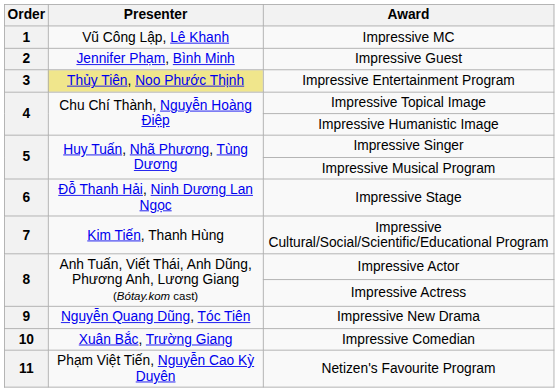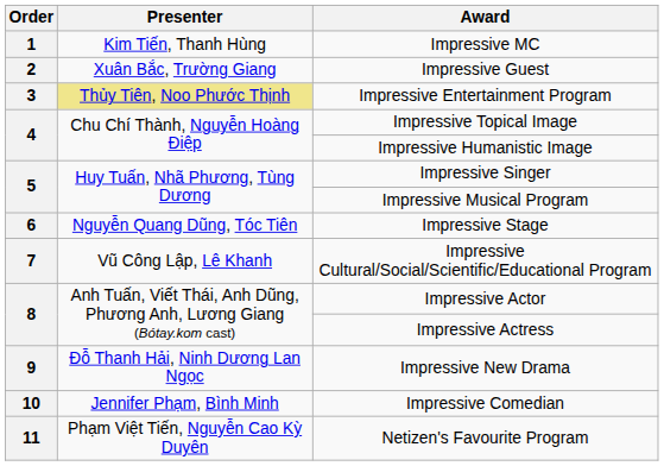 <table class="wikitable" style="text-align:center; width:72.4%;">
 <tr>
 <th>Order</th>
 <th>Presenter</th>
 <th>Award</th>
 </tr>
 <tr>
 <th>1</th>
-<td>Vũ Công Lập, <a href='#'>Lê Khanh</a></td>
+<td><a href='#'>Kim Tiến</a>, Thanh Hùng</td>
 <td>Impressive MC</td>
 </tr>
 <tr>
 <th>2</th>
-<td><a href='#'>Jennifer Phạm</a>, <a href='#'>Bình Minh</a></td>
+<td><a href='#'>Xuân Bắc</a>, <a href='#'>Trường Giang</a></td>
 <td>Impressive Guest</td>
 </tr>
 <tr>
 <th>3</th>
 <td style="background: khaki;"><a href='#'>Thủy Tiên</a>, <a href='#'>Noo Phước Thịnh</a></td>
 <td>Impressive Entertainment Program</td>
 </tr>
 <tr>
 <th rowspan="2">4</th>
 <td rowspan="2">Chu Chí Thành, <a href='#'>Nguyễn Hoàng Điệp</a></td>
 <td>Impressive Topical Image</td>
 </tr>
 <tr>
 <td>Impressive Humanistic Image</td>
 </tr>
 <tr>
 <th rowspan="2">5</th>
 <td rowspan="2"><a href='#'>Huy Tuấn</a>, <a href='#'>Nhã Phương</a>, <a href='#'>Tùng Dương</a></td>
 <td>Impressive Singer</td>
 </tr>
 <tr>
 <td>Impressive Musical Program</td>
 </tr>
 <tr>
 <th>6</th>
-<td><a href='#'>Đỗ Thanh Hải</a>, <a href='#'>Ninh Dương Lan Ngọc</a></td>
+<td><a href='#'>Nguyễn Quang Dũng</a>, <a href='#'>Tóc Tiên</a></td>
 <td>Impressive Stage</td>
 </tr>
 <tr>
 <th>7</th>
-<td><a href='#'>Kim Tiến</a>, Thanh Hùng</td>
+<td>Vũ Công Lập, <a href='#'>Lê Khanh</a></td>
 <td>Impressive Cultural/Social/Scientific/Educational Program</td>
 </tr>
 <tr>
 <th rowspan="2">8</th>
 <td rowspan="2">Anh Tuấn, Viết Thái, Anh Dũng, Phương Anh, Lương Giang <br><small>(<em>Bótay.kom</em> cast)</small></td>
 <td>Impressive Actor</td>
 </tr>
 <tr>
 <td>Impressive Actress</td>
 </tr>
 <tr>
 <th>9</th>
-<td><a href='#'>Nguyễn Quang Dũng</a>, <a href='#'>Tóc Tiên</a></td>
+<td><a href='#'>Đỗ Thanh Hải</a>, <a href='#'>Ninh Dương Lan Ngọc</a></td>
 <td>Impressive New Drama</td>
 </tr>
 <tr>
 <th>10</th>
-<td><a href='#'>Xuân Bắc</a>, <a href='#'>Trường Giang</a></td>
+<td><a href='#'>Jennifer Phạm</a>, <a href='#'>Bình Minh</a></td>
 <td>Impressive Comedian</td>
 </tr>
 <tr>
 <th>11</th>
 <td>Phạm Việt Tiến, <a href='#'>Nguyễn Cao Kỳ Duyên</a></td>
 <td>Netizen's Favourite Program</td>
 </tr>
 </table>
